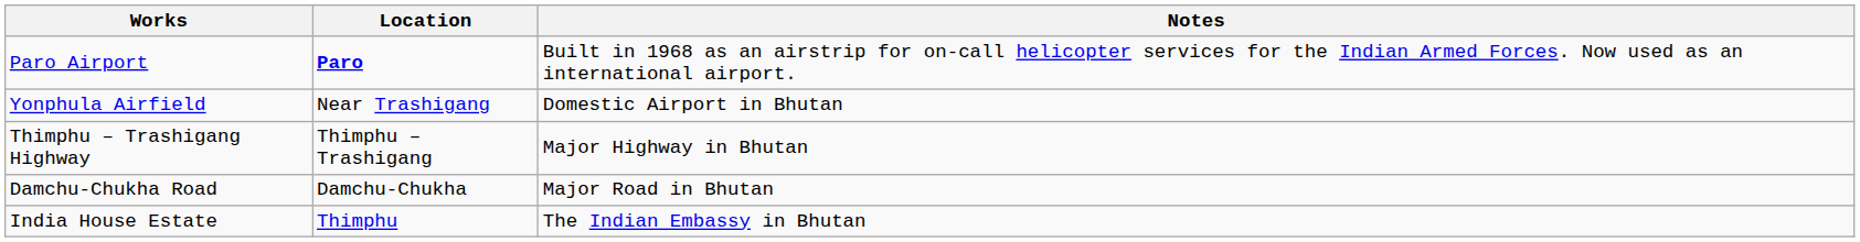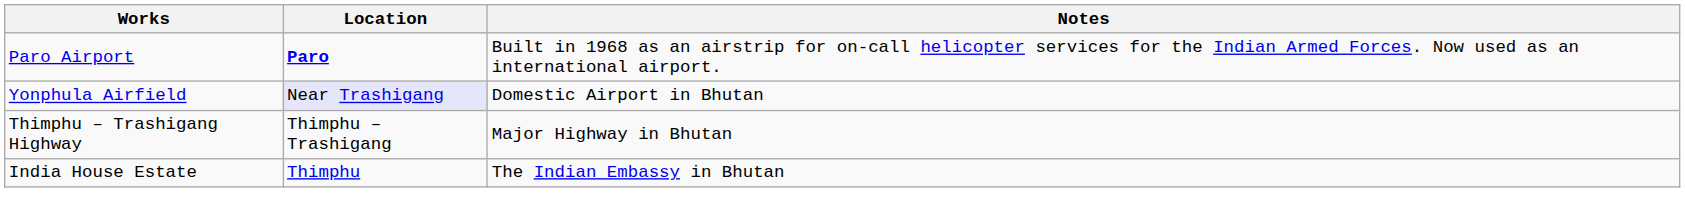 <table class="wikitable">
 <tr>
 <th>Works</th>
 <th>Location</th>
 <th>Notes</th>
 </tr>
 <tr>
 <td><a href='#'>Paro Airport</a></td>
 <td><strong><a href='#'>Paro</a></strong></td>
 <td>Built in 1968 as an airstrip for on-call <a href='#'>helicopter</a> services for the <a href='#'>Indian Armed Forces</a>. Now used as an international airport.</td>
 </tr>
 <tr>
 <td><a href='#'>Yonphula Airfield</a></td>
-<td>Near <a href='#'>Trashigang</a></td>
+<td style="background: lavender;">Near <a href='#'>Trashigang</a></td>
 <td>Domestic Airport in Bhutan</td>
 </tr>
 <tr>
 <td>Thimphu – Trashigang Highway</td>
 <td>Thimphu – Trashigang</td>
 <td>Major Highway in Bhutan</td>
 </tr>
 <tr>
-<td>Damchu-Chukha Road</td>
-<td>Damchu-Chukha</td>
-<td>Major Road in Bhutan</td>
-</tr>
-<tr>
 <td>India House Estate</td>
 <td><a href='#'>Thimphu</a></td>
 <td>The <a href='#'>Indian Embassy</a> in Bhutan</td>
 </tr>
 </table>
